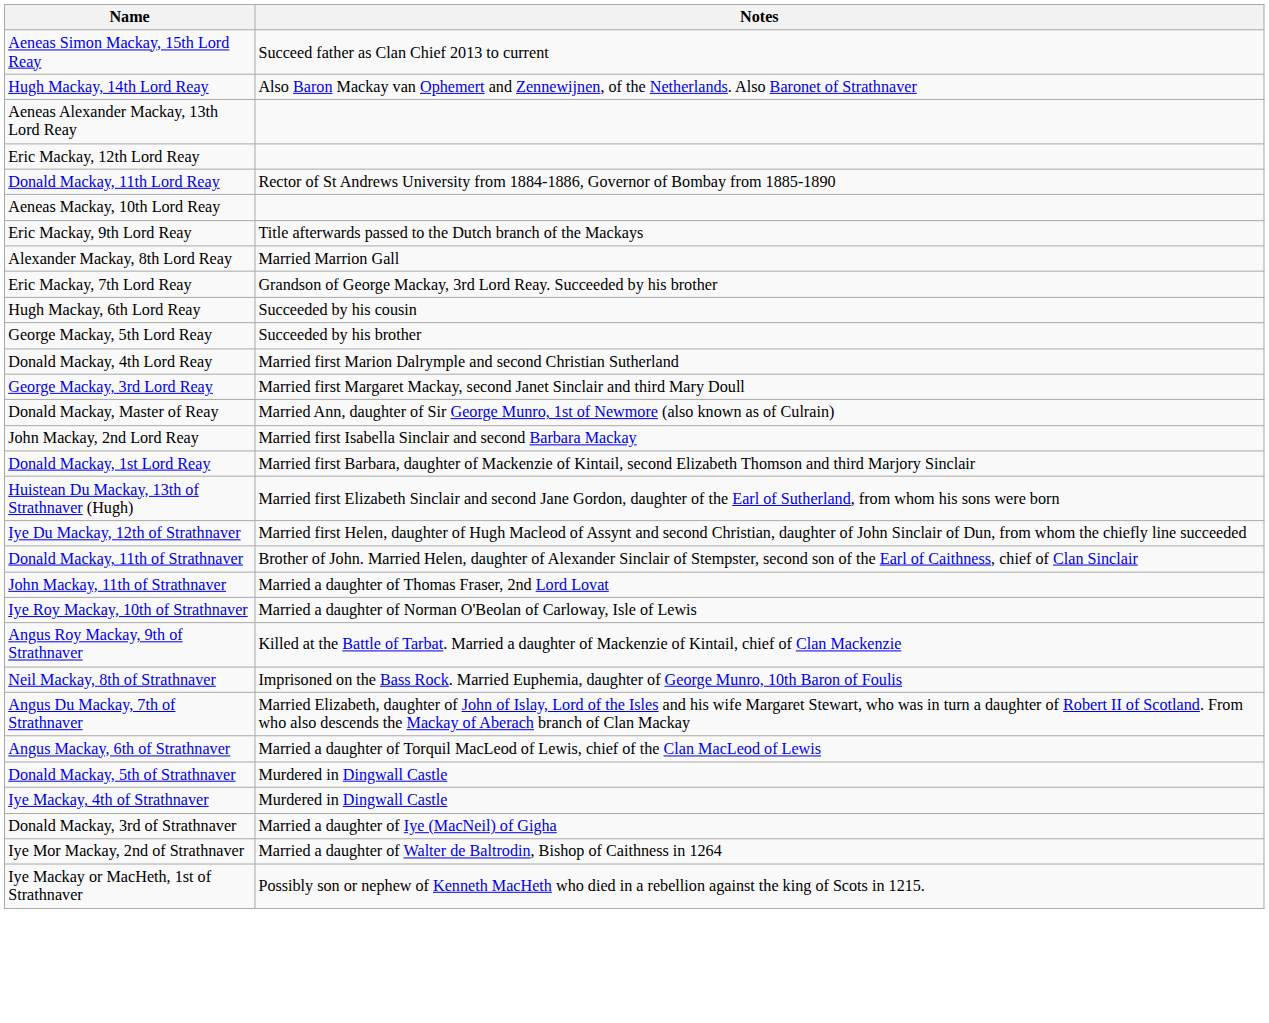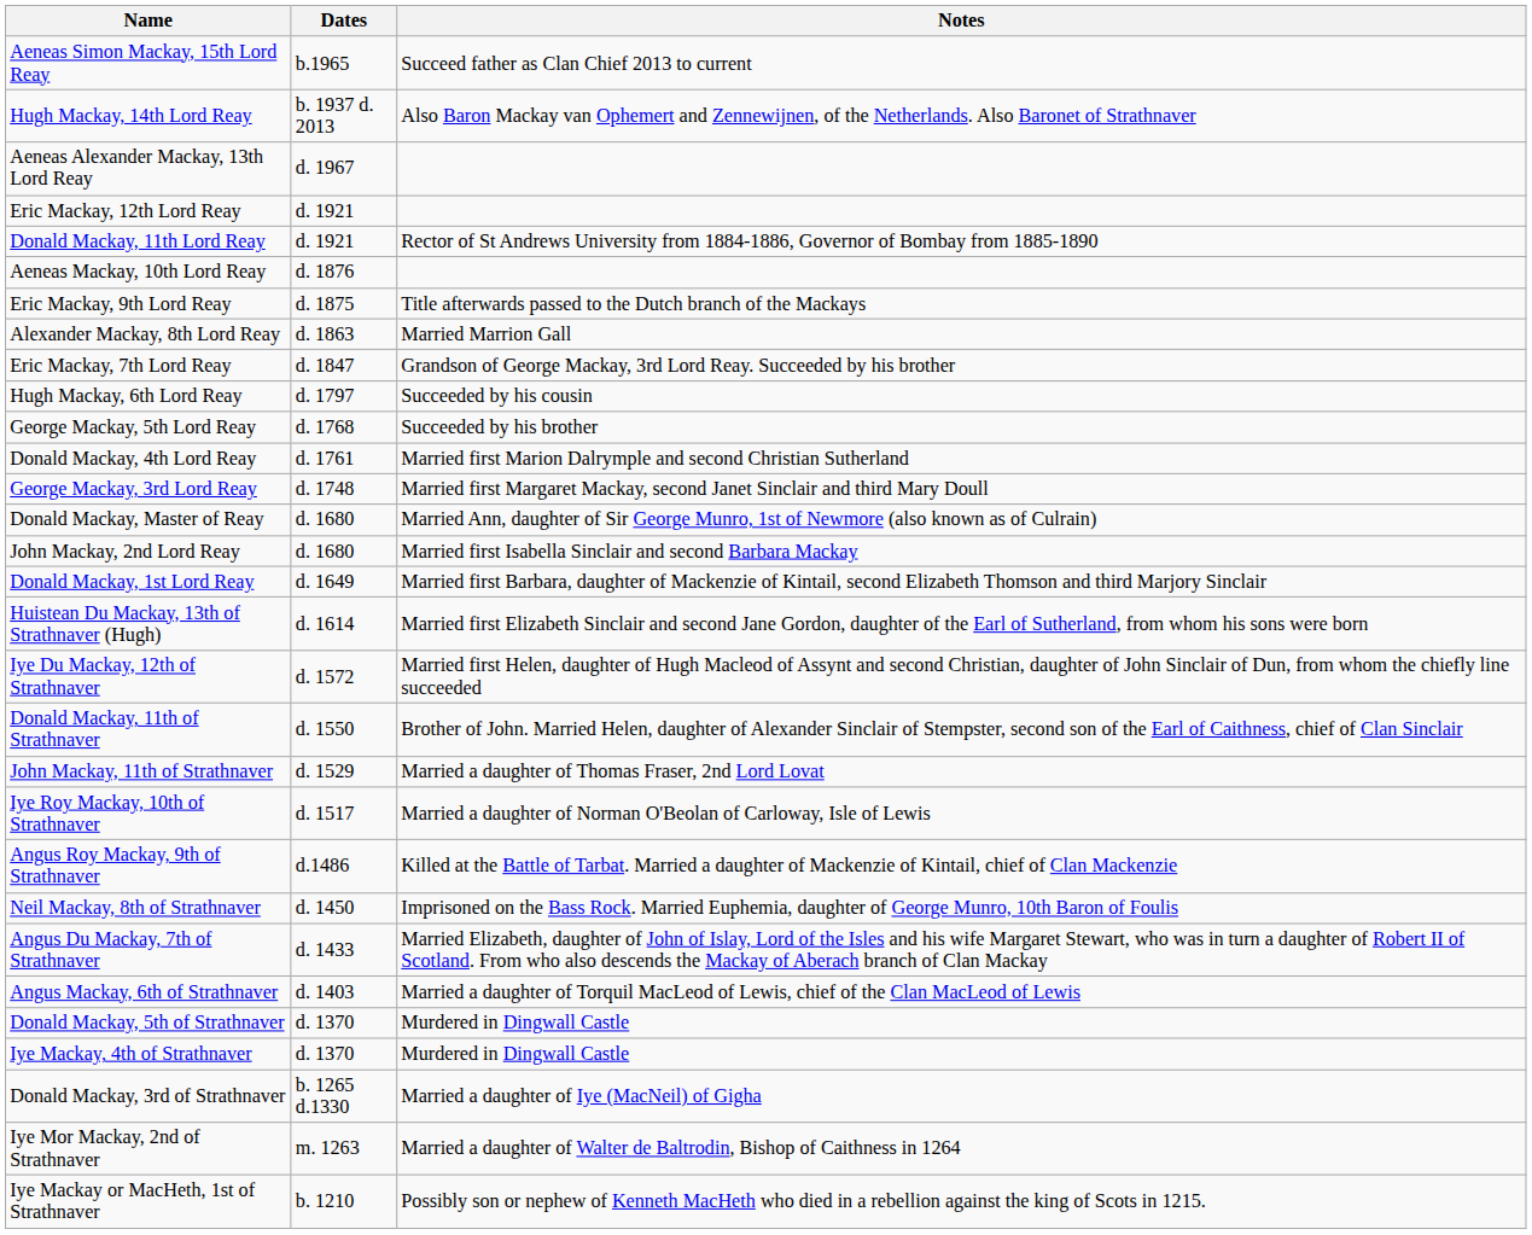 <table class="wikitable">
 <tr>
 <th>Name</th>
+<th>Dates</th>
 <th>Notes</th>
 </tr>
 <tr>
 <td><a href='#'>Aeneas Simon Mackay, 15th Lord Reay</a></td>
+<td>b.1965</td>
 <td>Succeed father as Clan Chief 2013 to current</td>
 </tr>
 <tr>
 <td><a href='#'>Hugh Mackay, 14th Lord Reay</a></td>
+<td>b. 1937 d. 2013</td>
 <td>Also <a href='#'>Baron</a> Mackay van <a href='#'>Ophemert</a> and <a href='#'>Zennewijnen</a>, of the <a href='#'>Netherlands</a>. Also <a href='#'>Baronet of Strathnaver</a></td>
 </tr>
 <tr>
 <td>Aeneas Alexander Mackay, 13th Lord Reay</td>
+<td>d. 1967</td>
 <td></td>
 </tr>
 <tr>
 <td>Eric Mackay, 12th Lord Reay</td>
+<td>d. 1921</td>
 <td></td>
 </tr>
 <tr>
 <td><a href='#'>Donald Mackay, 11th Lord Reay</a></td>
+<td>d. 1921</td>
 <td>Rector of St Andrews University from 1884-1886, Governor of Bombay from 1885-1890</td>
 </tr>
 <tr>
 <td>Aeneas Mackay, 10th Lord Reay</td>
+<td>d. 1876</td>
 <td></td>
 </tr>
 <tr>
 <td>Eric Mackay, 9th Lord Reay</td>
+<td>d. 1875</td>
 <td>Title afterwards passed to the Dutch branch of the Mackays</td>
 </tr>
 <tr>
 <td>Alexander Mackay, 8th Lord Reay</td>
+<td>d. 1863</td>
 <td>Married Marrion Gall</td>
 </tr>
 <tr>
 <td>Eric Mackay, 7th Lord Reay</td>
+<td>d. 1847</td>
 <td>Grandson of George Mackay, 3rd Lord Reay. Succeeded by his brother</td>
 </tr>
 <tr>
 <td>Hugh Mackay, 6th Lord Reay</td>
+<td>d. 1797</td>
 <td>Succeeded by his cousin</td>
 </tr>
 <tr>
 <td>George Mackay, 5th Lord Reay</td>
+<td>d. 1768</td>
 <td>Succeeded by his brother</td>
 </tr>
 <tr>
 <td>Donald Mackay, 4th Lord Reay</td>
+<td>d. 1761</td>
 <td>Married first Marion Dalrymple and second Christian Sutherland</td>
 </tr>
 <tr>
 <td><a href='#'>George Mackay, 3rd Lord Reay</a></td>
+<td>d. 1748</td>
 <td>Married first Margaret Mackay, second Janet Sinclair and third Mary Doull</td>
 </tr>
 <tr>
 <td>Donald Mackay, Master of Reay</td>
+<td>d. 1680</td>
 <td>Married Ann, daughter of Sir <a href='#'>George Munro, 1st of Newmore</a> (also known as of Culrain)</td>
 </tr>
 <tr>
 <td>John Mackay, 2nd Lord Reay</td>
+<td>d. 1680</td>
 <td>Married first Isabella Sinclair and second <a href='#'>Barbara Mackay</a></td>
 </tr>
 <tr>
 <td><a href='#'>Donald Mackay, 1st Lord Reay</a></td>
+<td>d. 1649</td>
 <td>Married first Barbara, daughter of Mackenzie of Kintail, second Elizabeth Thomson and third Marjory Sinclair</td>
 </tr>
 <tr>
 <td><a href='#'>Huistean Du Mackay, 13th of Strathnaver</a> (Hugh)</td>
+<td>d. 1614</td>
 <td>Married first Elizabeth Sinclair and second Jane Gordon, daughter of the <a href='#'>Earl of Sutherland</a>, from whom his sons were born</td>
 </tr>
 <tr>
 <td><a href='#'>Iye Du Mackay, 12th of Strathnaver</a></td>
+<td>d. 1572</td>
 <td>Married first Helen, daughter of Hugh Macleod of Assynt and second Christian, daughter of John Sinclair of Dun, from whom the chiefly line succeeded</td>
 </tr>
 <tr>
 <td><a href='#'>Donald Mackay, 11th of Strathnaver</a></td>
+<td>d. 1550</td>
 <td>Brother of John. Married Helen, daughter of Alexander Sinclair of Stempster, second son of the <a href='#'>Earl of Caithness</a>, chief of <a href='#'>Clan Sinclair</a></td>
 </tr>
 <tr>
 <td><a href='#'>John Mackay, 11th of Strathnaver</a></td>
+<td>d. 1529</td>
 <td>Married a daughter of Thomas Fraser, 2nd <a href='#'>Lord Lovat</a></td>
 </tr>
 <tr>
 <td><a href='#'>Iye Roy Mackay, 10th of Strathnaver</a></td>
+<td>d. 1517</td>
 <td>Married a daughter of Norman O'Beolan of Carloway, Isle of Lewis</td>
 </tr>
 <tr>
 <td><a href='#'>Angus Roy Mackay, 9th of Strathnaver</a></td>
+<td>d.1486</td>
 <td>Killed at the <a href='#'>Battle of Tarbat</a>. Married a daughter of Mackenzie of Kintail, chief of <a href='#'>Clan Mackenzie</a></td>
 </tr>
 <tr>
 <td><a href='#'>Neil Mackay, 8th of Strathnaver</a></td>
+<td>d. 1450</td>
 <td>Imprisoned on the <a href='#'>Bass Rock</a>. Married Euphemia, daughter of <a href='#'>George Munro, 10th Baron of Foulis</a></td>
 </tr>
 <tr>
 <td><a href='#'>Angus Du Mackay, 7th of Strathnaver</a></td>
+<td>d. 1433</td>
 <td>Married Elizabeth, daughter of <a href='#'>John of Islay, Lord of the Isles</a> and his wife Margaret Stewart, who was in turn a daughter of <a href='#'>Robert II of Scotland</a>. From who also descends the <a href='#'>Mackay of Aberach</a> branch of Clan Mackay</td>
 </tr>
 <tr>
 <td><a href='#'>Angus Mackay, 6th of Strathnaver</a></td>
+<td>d. 1403</td>
 <td>Married a daughter of Torquil MacLeod of Lewis, chief of the <a href='#'>Clan MacLeod of Lewis</a></td>
 </tr>
 <tr>
 <td><a href='#'>Donald Mackay, 5th of Strathnaver</a></td>
+<td>d. 1370</td>
 <td>Murdered in <a href='#'>Dingwall Castle</a></td>
 </tr>
 <tr>
 <td><a href='#'>Iye Mackay, 4th of Strathnaver</a></td>
+<td>d. 1370</td>
 <td>Murdered in <a href='#'>Dingwall Castle</a></td>
 </tr>
 <tr>
 <td>Donald Mackay, 3rd of Strathnaver</td>
+<td>b. 1265 d.1330</td>
 <td>Married a daughter of <a href='#'>Iye (MacNeil) of Gigha</a></td>
 </tr>
 <tr>
 <td>Iye Mor Mackay, 2nd of Strathnaver</td>
+<td>m. 1263</td>
 <td>Married a daughter of <a href='#'>Walter de Baltrodin</a>, Bishop of Caithness in 1264</td>
 </tr>
 <tr>
 <td>Iye Mackay or MacHeth, 1st of Strathnaver</td>
+<td>b. 1210</td>
 <td>Possibly son or nephew of <a href='#'>Kenneth MacHeth</a> who died in a rebellion against the king of Scots in 1215.</td>
 </tr>
 </table>
